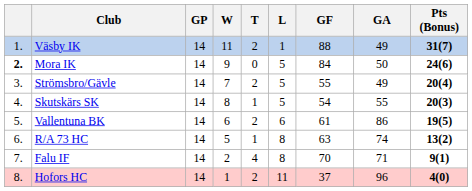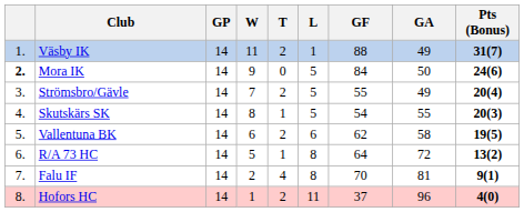 <table class="wikitable">
 <tr>
 <th width="30"></th>
 <th width="200">Club</th>
 <th width="30">GP</th>
 <th width="30">W</th>
 <th width="30">T</th>
 <th width="30">L</th>
 <th width="70">GF</th>
 <th width="70">GA</th>
 <th width="70">Pts (Bonus)</th>
 </tr>
 <tr bgcolor="#BCD2EE" align="center">
 <td>1.</td>
 <td align="left"><a href='#'>Väsby IK</a></td>
 <td>14</td>
 <td>11</td>
 <td>2</td>
 <td>1</td>
 <td>88</td>
 <td>49</td>
 <td><strong>31(7)</strong></td>
 </tr>
 <tr bgcolor="#FFFFFF" align="center">
 <td><strong>2.</strong></td>
 <td align="left"><a href='#'>Mora IK</a></td>
 <td>14</td>
 <td>9</td>
 <td>0</td>
 <td>5</td>
 <td>84</td>
 <td>50</td>
 <td><strong>24(6)</strong></td>
 </tr>
 <tr bgcolor="#FFFFFF" align="center">
 <td>3.</td>
 <td align="left"><a href='#'>Strömsbro/Gävle</a></td>
 <td>14</td>
 <td>7</td>
 <td>2</td>
 <td>5</td>
 <td>55</td>
 <td>49</td>
 <td><strong>20(4)</strong></td>
 </tr>
 <tr bgcolor="#FFFFFF" align="center">
 <td>4.</td>
 <td align="left"><a href='#'>Skutskärs SK</a></td>
 <td>14</td>
 <td>8</td>
 <td>1</td>
 <td>5</td>
 <td>54</td>
 <td>55</td>
 <td><strong>20(3)</strong></td>
 </tr>
 <tr bgcolor="#FFFFFF" align="center">
 <td>5.</td>
 <td align="left"><a href='#'>Vallentuna BK</a></td>
 <td>14</td>
 <td>6</td>
 <td>2</td>
 <td>6</td>
-<td>61</td>
-<td>86</td>
+<td>62</td>
+<td>58</td>
 <td><strong>19(5)</strong></td>
 </tr>
 <tr bgcolor="#FFFFFF" align="center">
 <td>6.</td>
 <td align="left"><a href='#'>R/A 73 HC</a></td>
 <td>14</td>
 <td>5</td>
 <td>1</td>
 <td>8</td>
-<td>63</td>
-<td>74</td>
+<td>64</td>
+<td>72</td>
 <td><strong>13(2)</strong></td>
 </tr>
 <tr bgcolor="#FFFFFF" align="center">
 <td>7.</td>
 <td align="left"><a href='#'>Falu IF</a></td>
 <td>14</td>
 <td>2</td>
 <td>4</td>
 <td>8</td>
 <td>70</td>
-<td>71</td>
+<td>81</td>
 <td><strong>9(1)</strong></td>
 </tr>
 <tr bgcolor="#FFCCCC" align="center">
 <td>8.</td>
 <td align="left"><a href='#'>Hofors HC</a></td>
 <td>14</td>
 <td>1</td>
 <td>2</td>
 <td>11</td>
 <td>37</td>
 <td>96</td>
 <td><strong>4(0)</strong></td>
 </tr>
 </table>
